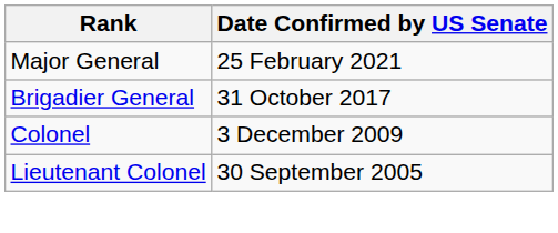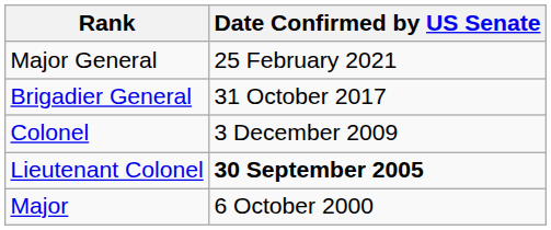 <table class="wikitable">
 <tr>
 <th>Rank</th>
 <th>Date Confirmed by <a href='#'>US Senate</a></th>
 </tr>
 <tr>
 <td>Major General</td>
 <td>25 February 2021</td>
 </tr>
 <tr>
 <td><a href='#'>Brigadier General</a></td>
 <td>31 October 2017</td>
 </tr>
 <tr>
 <td><a href='#'>Colonel</a></td>
 <td>3 December 2009</td>
 </tr>
 <tr>
 <td><a href='#'>Lieutenant Colonel</a></td>
-<td>30 September 2005</td>
+<td><strong>30 September 2005</strong></td>
+</tr>
+<tr>
+<td><a href='#'>Major</a></td>
+<td>6 October 2000</td>
 </tr>
 </table>
